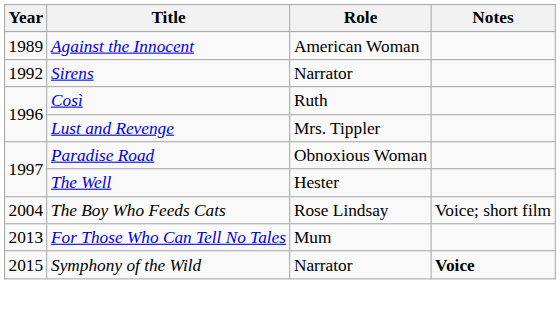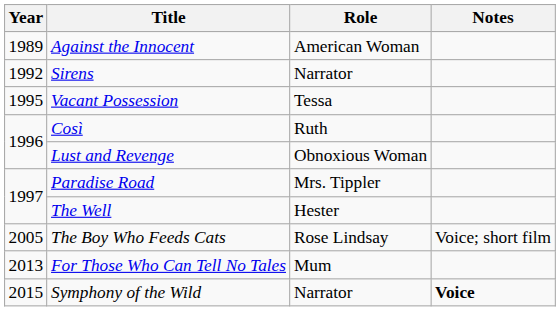 <table class="wikitable sortable">
 <tr>
 <th>Year</th>
 <th>Title</th>
 <th>Role</th>
 <th class="unsortable">Notes</th>
 </tr>
 <tr>
 <td>1989</td>
 <td><em><a href='#'>Against the Innocent</a></em></td>
 <td>American Woman</td>
 <td></td>
 </tr>
 <tr>
 <td>1992</td>
 <td><em><a href='#'>Sirens</a></em></td>
 <td>Narrator</td>
 <td></td>
 </tr>
 <tr>
+<td>1995</td>
+<td><em><a href='#'>Vacant Possession</a></em></td>
+<td>Tessa</td>
+<td></td>
+</tr>
+<tr>
 <td rowspan="2">1996</td>
 <td><em><a href='#'>Così</a></em></td>
 <td>Ruth</td>
 <td></td>
 </tr>
 <tr>
 <td><em><a href='#'>Lust and Revenge</a></em></td>
-<td>Mrs. Tippler</td>
+<td>Obnoxious Woman</td>
 <td></td>
 </tr>
 <tr>
 <td rowspan="2">1997</td>
 <td><em><a href='#'>Paradise Road</a></em></td>
-<td>Obnoxious Woman</td>
+<td>Mrs. Tippler</td>
 <td></td>
 </tr>
 <tr>
 <td data-sort-value="Well, The"><em><a href='#'>The Well</a></em></td>
 <td>Hester</td>
 <td></td>
 </tr>
 <tr>
-<td>2004</td>
+<td>2005</td>
 <td data-sort-value="Boy Who Feeds Cats, The"><em>The Boy Who Feeds Cats</em></td>
 <td>Rose Lindsay</td>
 <td>Voice; short film</td>
 </tr>
 <tr>
 <td>2013</td>
 <td><em><a href='#'>For Those Who Can Tell No Tales</a></em></td>
 <td>Mum</td>
 <td></td>
 </tr>
 <tr>
 <td>2015</td>
 <td><em>Symphony of the Wild</em></td>
 <td>Narrator</td>
 <td><strong>Voice</strong></td>
 </tr>
 </table>
